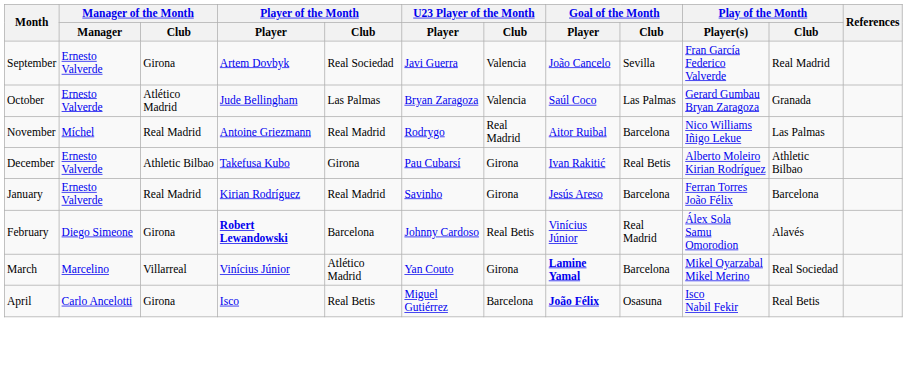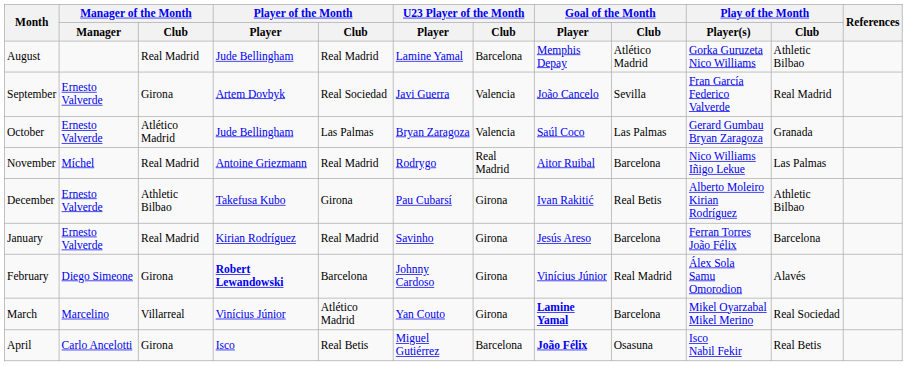 <table class="wikitable">
 <tr>
 <th rowspan="2">Month</th>
 <th colspan="2"><a href='#'>Manager of the Month</a></th>
 <th colspan="2"><a href='#'>Player of the Month</a></th>
 <th colspan="2"><a href='#'>U23 Player of the Month</a></th>
 <th colspan="2"><a href='#'>Goal of the Month</a></th>
 <th colspan="2"><a href='#'>Play of the Month</a></th>
 <th rowspan="2">References</th>
 </tr>
 <tr>
 <th>Manager</th>
 <th>Club</th>
 <th>Player</th>
 <th>Club</th>
 <th>Player</th>
 <th>Club</th>
 <th>Player</th>
 <th>Club</th>
 <th>Player(s)</th>
 <th>Club</th>
+</tr>
+<tr>
+<td>August</td>
+<td></td>
+<td>Real Madrid</td>
+<td> <a href='#'>Jude Bellingham</a></td>
+<td>Real Madrid</td>
+<td> <a href='#'>Lamine Yamal</a></td>
+<td>Barcelona</td>
+<td> <a href='#'>Memphis Depay</a></td>
+<td>Atlético Madrid</td>
+<td> <a href='#'>Gorka Guruzeta</a><br> <a href='#'>Nico Williams</a></td>
+<td>Athletic Bilbao</td>
+<td align="center"></td>
 </tr>
 <tr>
 <td>September</td>
 <td> <a href='#'>Ernesto Valverde</a></td>
 <td>Girona</td>
 <td> <a href='#'>Artem Dovbyk</a></td>
 <td>Real Sociedad</td>
 <td> <a href='#'>Javi Guerra</a></td>
 <td>Valencia</td>
 <td> <a href='#'>João Cancelo</a></td>
 <td>Sevilla</td>
 <td> <a href='#'>Fran García</a><br> <a href='#'>Federico Valverde</a></td>
 <td>Real Madrid</td>
 <td align="center"></td>
 </tr>
 <tr>
 <td>October</td>
 <td> <a href='#'>Ernesto Valverde</a></td>
 <td>Atlético Madrid</td>
 <td> <a href='#'>Jude Bellingham</a></td>
 <td>Las Palmas</td>
 <td> <a href='#'>Bryan Zaragoza</a></td>
 <td>Valencia</td>
 <td> <a href='#'>Saúl Coco</a></td>
 <td>Las Palmas</td>
 <td> <a href='#'>Gerard Gumbau</a><br> <a href='#'>Bryan Zaragoza</a></td>
 <td>Granada</td>
 <td align="center"></td>
 </tr>
 <tr>
 <td>November</td>
 <td> <a href='#'>Míchel</a></td>
 <td>Real Madrid</td>
 <td> <a href='#'>Antoine Griezmann</a></td>
 <td>Real Madrid</td>
 <td> <a href='#'>Rodrygo</a></td>
 <td>Real Madrid</td>
 <td> <a href='#'>Aitor Ruibal</a></td>
 <td>Barcelona</td>
 <td> <a href='#'>Nico Williams</a><br> <a href='#'>Iñigo Lekue</a></td>
 <td>Las Palmas</td>
 <td align="center"></td>
 </tr>
 <tr>
 <td>December</td>
 <td> <a href='#'>Ernesto Valverde</a></td>
 <td>Athletic Bilbao</td>
 <td> <a href='#'>Takefusa Kubo</a></td>
 <td>Girona</td>
 <td> <a href='#'>Pau Cubarsí</a></td>
 <td>Girona</td>
 <td> <a href='#'>Ivan Rakitić</a></td>
 <td>Real Betis</td>
 <td> <a href='#'>Alberto Moleiro</a><br> <a href='#'>Kirian Rodríguez</a></td>
 <td>Athletic Bilbao</td>
 <td align="center"></td>
 </tr>
 <tr>
 <td>January</td>
 <td> <a href='#'>Ernesto Valverde</a></td>
 <td>Real Madrid</td>
 <td> <a href='#'>Kirian Rodríguez</a></td>
 <td>Real Madrid</td>
 <td> <a href='#'>Savinho</a></td>
 <td>Girona</td>
 <td> <a href='#'>Jesús Areso</a></td>
 <td>Barcelona</td>
 <td> <a href='#'>Ferran Torres</a><br> <a href='#'>João Félix</a></td>
 <td>Barcelona</td>
 <td align="center"></td>
 </tr>
 <tr>
 <td>February</td>
 <td> <a href='#'>Diego Simeone</a></td>
 <td>Girona</td>
 <td><strong> <a href='#'>Robert Lewandowski</a></strong></td>
 <td>Barcelona</td>
 <td> <a href='#'>Johnny Cardoso</a></td>
-<td>Real Betis</td>
+<td>Girona</td>
 <td> <a href='#'>Vinícius Júnior</a></td>
 <td>Real Madrid</td>
 <td> <a href='#'>Álex Sola</a><br> <a href='#'>Samu Omorodion</a></td>
 <td>Alavés</td>
 <td align="center"></td>
 </tr>
 <tr>
 <td>March</td>
 <td> <a href='#'>Marcelino</a></td>
 <td>Villarreal</td>
 <td> <a href='#'>Vinícius Júnior</a></td>
 <td>Atlético Madrid</td>
 <td> <a href='#'>Yan Couto</a></td>
 <td>Girona</td>
 <td><strong> <a href='#'>Lamine Yamal</a></strong></td>
 <td>Barcelona</td>
 <td> <a href='#'>Mikel Oyarzabal</a><br> <a href='#'>Mikel Merino</a></td>
 <td>Real Sociedad</td>
 <td align="center"></td>
 </tr>
 <tr>
 <td>April</td>
 <td> <a href='#'>Carlo Ancelotti</a></td>
 <td>Girona</td>
 <td> <a href='#'>Isco</a></td>
 <td>Real Betis</td>
 <td> <a href='#'>Miguel Gutiérrez</a></td>
 <td>Barcelona</td>
 <td><strong> <a href='#'>João Félix</a></strong></td>
 <td>Osasuna</td>
 <td> <a href='#'>Isco</a><br> <a href='#'>Nabil Fekir</a></td>
 <td>Real Betis</td>
 <td align="center"></td>
 </tr>
 </table>
